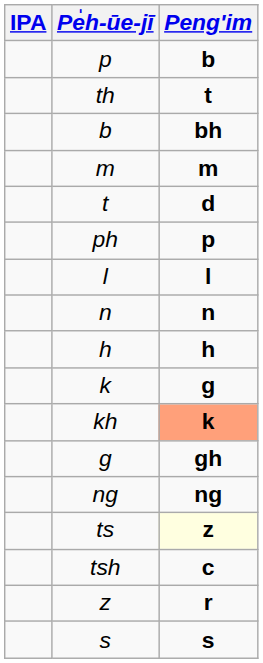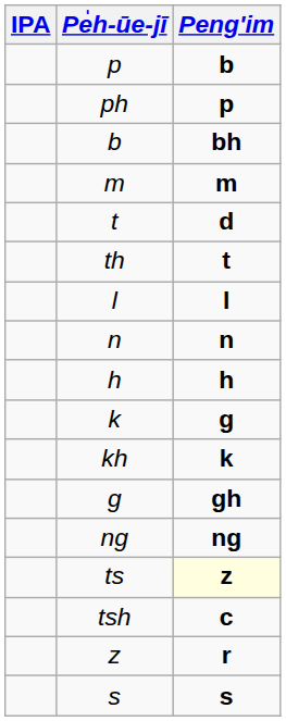 <table class="wikitable" style="text-align:center;">
 <tr>
 <th><a href='#'>IPA</a></th>
 <th><em><a href='#'>Pe̍h-ūe-jī</a></em></th>
 <th><em><a href='#'>Peng'im</a></em></th>
 </tr>
 <tr>
 <td></td>
 <td><em>p</em></td>
 <td><strong>b</strong></td>
 </tr>
 <tr>
 <td></td>
-<td><em>th</em></td>
-<td><strong>t</strong></td>
+<td><em>ph</em></td>
+<td><strong>p</strong></td>
 </tr>
 <tr>
 <td></td>
 <td><em>b</em></td>
 <td><strong>bh</strong></td>
 </tr>
 <tr>
 <td></td>
 <td><em>m</em></td>
 <td><strong>m</strong></td>
 </tr>
 <tr>
 <td></td>
 <td><em>t</em></td>
 <td><strong>d</strong></td>
 </tr>
 <tr>
 <td></td>
-<td><em>ph</em></td>
-<td><strong>p</strong></td>
+<td><em>th</em></td>
+<td><strong>t</strong></td>
 </tr>
 <tr>
 <td></td>
 <td><em>l</em></td>
 <td><strong>l</strong></td>
 </tr>
 <tr>
 <td></td>
 <td><em>n</em></td>
 <td><strong>n</strong></td>
 </tr>
 <tr>
 <td></td>
 <td><em>h</em></td>
 <td><strong>h</strong></td>
 </tr>
 <tr>
 <td></td>
 <td><em>k</em></td>
 <td><strong>g</strong></td>
 </tr>
 <tr>
 <td></td>
 <td><em>kh</em></td>
-<td style="background: lightsalmon;"><strong>k</strong></td>
+<td><strong>k</strong></td>
 </tr>
 <tr>
 <td></td>
 <td><em>g</em></td>
 <td><strong>gh</strong></td>
 </tr>
 <tr>
 <td></td>
 <td><em>ng</em></td>
 <td><strong>ng</strong></td>
 </tr>
 <tr>
 <td></td>
 <td><em>ts</em></td>
 <td style="background: lightyellow;"><strong>z</strong></td>
 </tr>
 <tr>
 <td></td>
 <td><em>tsh</em></td>
 <td><strong>c</strong></td>
 </tr>
 <tr>
 <td></td>
 <td><em>z</em></td>
 <td><strong>r</strong></td>
 </tr>
 <tr>
 <td></td>
 <td><em>s</em></td>
 <td><strong>s</strong></td>
 </tr>
 </table>
